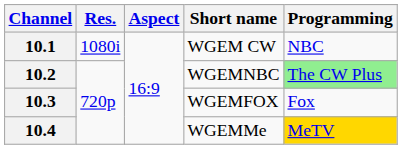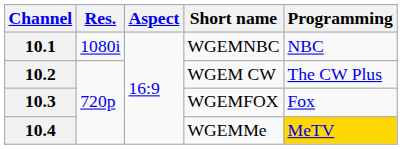 <table class="wikitable">
 <tr>
 <th scope = "col"><a href='#'>Channel</a></th>
 <th scope = "col"><a href='#'>Res.</a></th>
 <th scope = "col"><a href='#'>Aspect</a></th>
 <th scope = "col">Short name</th>
 <th scope = "col">Programming</th>
 </tr>
 <tr>
 <th scope = "row">10.1</th>
 <td><a href='#'>1080i</a></td>
 <td rowspan=4><a href='#'>16:9</a></td>
-<td>WGEM CW</td>
+<td>WGEMNBC</td>
 <td><a href='#'>NBC</a></td>
 </tr>
 <tr>
 <th scope = "row">10.2</th>
 <td rowspan=3><a href='#'>720p</a></td>
-<td>WGEMNBC</td>
-<td style="background: lightgreen;"><a href='#'>The CW Plus</a></td>
+<td>WGEM CW</td>
+<td><a href='#'>The CW Plus</a></td>
 </tr>
 <tr>
 <th scope = "row">10.3</th>
 <td>WGEMFOX</td>
 <td><a href='#'>Fox</a></td>
 </tr>
 <tr>
 <th scope = "row">10.4</th>
 <td>WGEMMe</td>
 <td style="background: gold;"><a href='#'>MeTV</a></td>
 </tr>
 </table>
